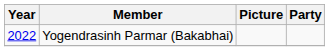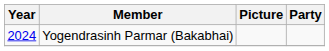 <table class="wikitable sortable">
 <tr>
 <th>Year</th>
 <th>Member</th>
 <th>Picture</th>
 <th colspan="2">Party</th>
 </tr>
 <tr>
-<td><a href='#'>2022</a></td>
+<td><a href='#'>2024</a></td>
 <td>Yogendrasinh Parmar (Bakabhai)</td>
 <td></td>
 <td></td>
 </tr>
 <tr>
 </tr>
 </table>
